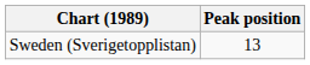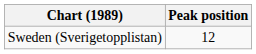 <table class="wikitable">
 <tr>
 <th>Chart (1989)</th>
 <th>Peak position</th>
 </tr>
 <tr>
 <td>Sweden (Sverigetopplistan)</td>
-<td align="center">13</td>
+<td align="center">12</td>
 </tr>
 </table>
